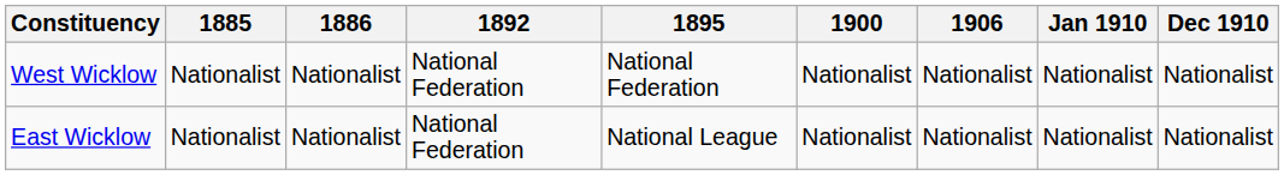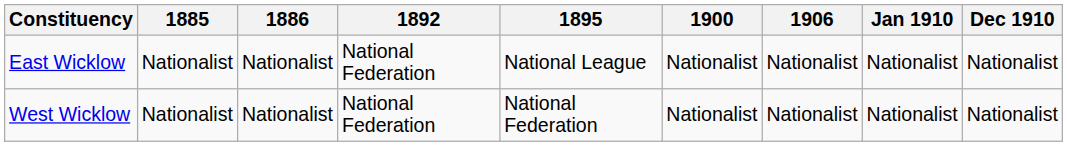 <table class="wikitable sortable">
 <tr>
 <th>Constituency</th>
 <th>1885</th>
 <th>1886</th>
 <th>1892</th>
 <th>1895</th>
 <th>1900</th>
 <th>1906</th>
 <th>Jan 1910</th>
 <th>Dec 1910</th>
 </tr>
 <tr>
+<td><a href='#'>East Wicklow</a></td>
+<td bgcolor=>Nationalist</td>
+<td bgcolor=>Nationalist</td>
+<td bgcolor=>National Federation</td>
+<td bgcolor=>National League</td>
+<td bgcolor=>Nationalist</td>
+<td bgcolor=>Nationalist</td>
+<td bgcolor=>Nationalist</td>
+<td bgcolor=>Nationalist</td>
+</tr>
+<tr>
 <td><a href='#'>West Wicklow</a></td>
 <td bgcolor=>Nationalist</td>
 <td bgcolor=>Nationalist</td>
 <td bgcolor=>National Federation</td>
 <td bgcolor=>National Federation</td>
 <td bgcolor=>Nationalist</td>
 <td bgcolor=>Nationalist</td>
 <td bgcolor=>Nationalist</td>
 <td bgcolor=>Nationalist</td>
 </tr>
-<tr>
-<td><a href='#'>East Wicklow</a></td>
-<td bgcolor=>Nationalist</td>
-<td bgcolor=>Nationalist</td>
-<td bgcolor=>National Federation</td>
-<td bgcolor=>National League</td>
-<td bgcolor=>Nationalist</td>
-<td bgcolor=>Nationalist</td>
-<td bgcolor=>Nationalist</td>
-<td bgcolor=>Nationalist</td>
-</tr>
 </table>
